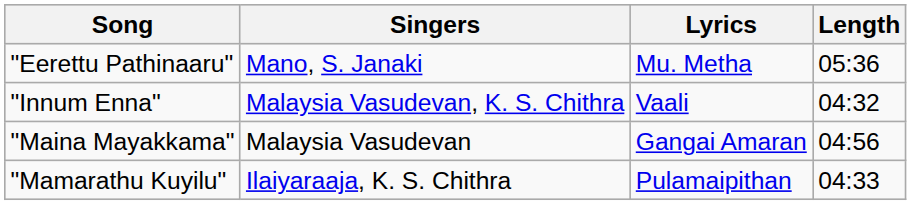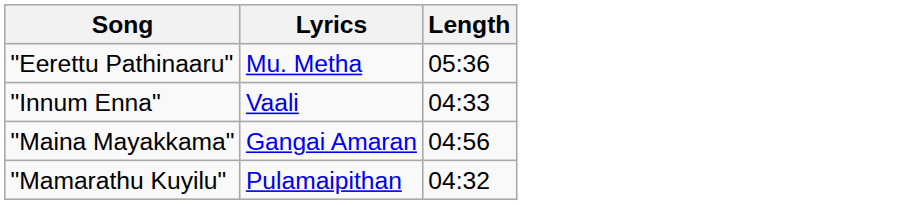 <table class="wikitable" style="font-size:95%;">
 <tr>
 <th>Song</th>
-<th>Singers</th>
 <th>Lyrics</th>
 <th>Length</th>
 </tr>
 <tr>
 <td>"Eerettu Pathinaaru"</td>
-<td><a href='#'>Mano</a>, <a href='#'>S. Janaki</a></td>
 <td><a href='#'>Mu. Metha</a></td>
 <td>05:36</td>
 </tr>
 <tr>
 <td>"Innum Enna"</td>
-<td><a href='#'>Malaysia Vasudevan</a>, <a href='#'>K. S. Chithra</a></td>
 <td><a href='#'>Vaali</a></td>
-<td>04:32</td>
+<td>04:33</td>
 </tr>
 <tr>
 <td>"Maina Mayakkama"</td>
-<td>Malaysia Vasudevan</td>
 <td><a href='#'>Gangai Amaran</a></td>
 <td>04:56</td>
 </tr>
 <tr>
 <td>"Mamarathu Kuyilu"</td>
-<td><a href='#'>Ilaiyaraaja</a>, K. S. Chithra</td>
 <td><a href='#'>Pulamaipithan</a></td>
-<td>04:33</td>
+<td>04:32</td>
 </tr>
 </table>
